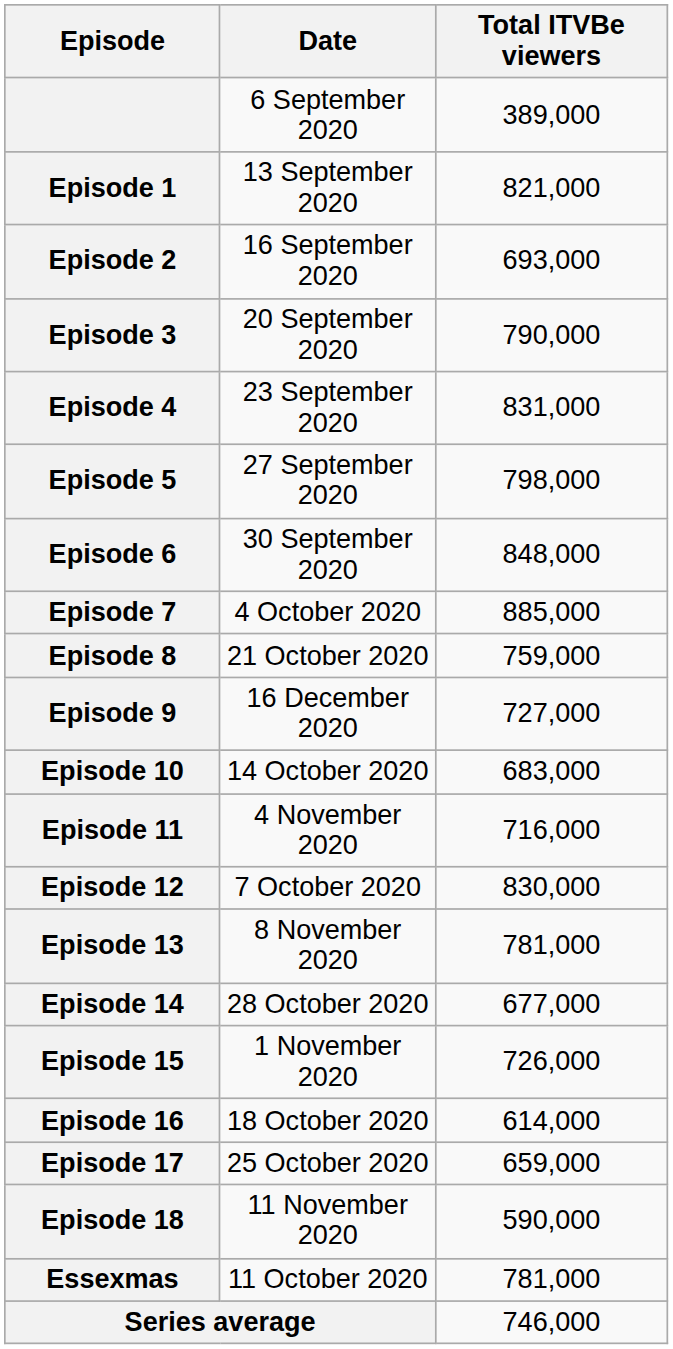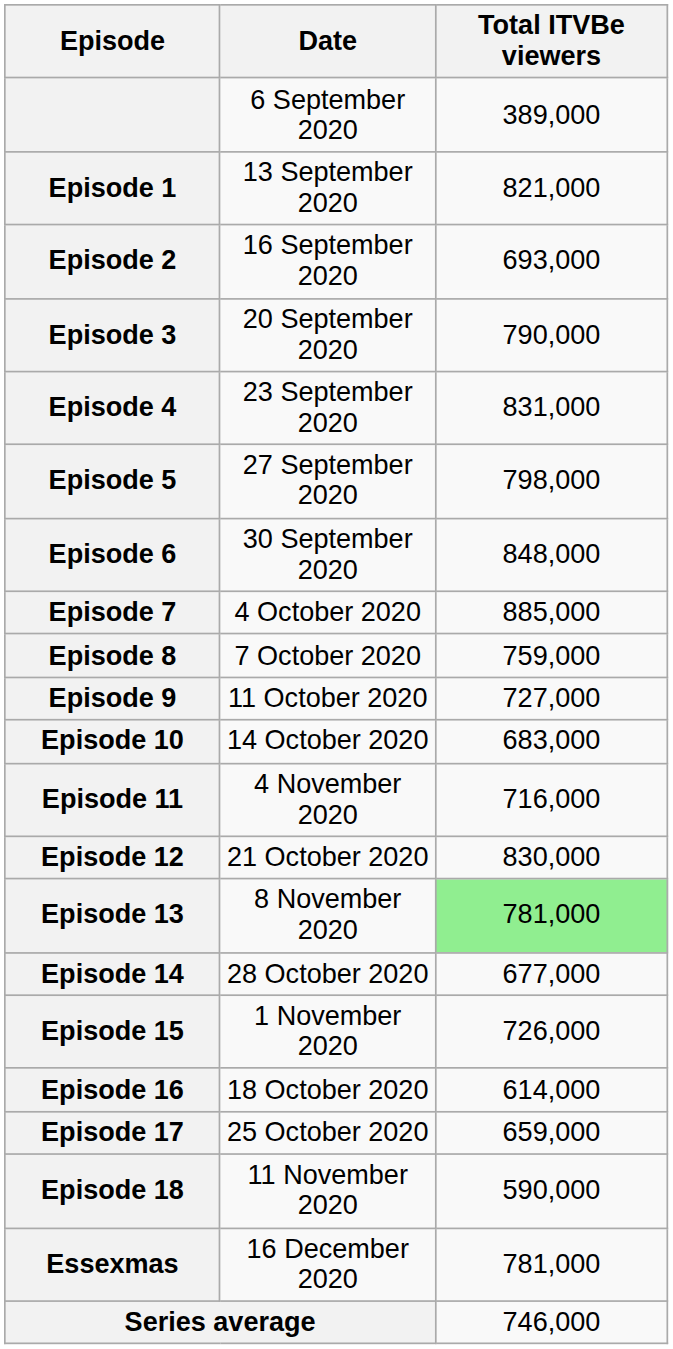 <table class="wikitable sortable" style="text-align:center">
 <tr>
 <th scope="col" style="width:120px;">Episode</th>
 <th scope="col" style="width:120px;">Date</th>
 <th scope="col" style="width:130px;">Total ITVBe viewers</th>
 </tr>
 <tr>
 <th scope="row"></th>
 <td>6 September 2020</td>
 <td>389,000</td>
 </tr>
 <tr>
 <th scope="row">Episode 1</th>
 <td>13 September 2020</td>
 <td>821,000</td>
 </tr>
 <tr>
 <th scope="row">Episode 2</th>
 <td>16 September 2020</td>
 <td>693,000</td>
 </tr>
 <tr>
 <th scope="row">Episode 3</th>
 <td>20 September 2020</td>
 <td>790,000</td>
 </tr>
 <tr>
 <th scope="row">Episode 4</th>
 <td>23 September 2020</td>
 <td>831,000</td>
 </tr>
 <tr>
 <th scope="row">Episode 5</th>
 <td>27 September 2020</td>
 <td>798,000</td>
 </tr>
 <tr>
 <th scope="row">Episode 6</th>
 <td>30 September 2020</td>
 <td>848,000</td>
 </tr>
 <tr>
 <th scope="row">Episode 7</th>
 <td>4 October 2020</td>
 <td>885,000</td>
 </tr>
 <tr>
 <th scope="row">Episode 8</th>
-<td>21 October 2020</td>
+<td>7 October 2020</td>
 <td>759,000</td>
 </tr>
 <tr>
 <th scope="row">Episode 9</th>
-<td>16 December 2020</td>
+<td>11 October 2020</td>
 <td>727,000</td>
 </tr>
 <tr>
 <th scope="row">Episode 10</th>
 <td>14 October 2020</td>
 <td>683,000</td>
 </tr>
 <tr>
 <th scope="row">Episode 11</th>
 <td>4 November 2020</td>
 <td>716,000</td>
 </tr>
 <tr>
 <th scope="row">Episode 12</th>
-<td>7 October 2020</td>
+<td>21 October 2020</td>
 <td>830,000</td>
 </tr>
 <tr>
 <th scope="row">Episode 13</th>
 <td>8 November 2020</td>
-<td>781,000</td>
+<td style="background: lightgreen;">781,000</td>
 </tr>
 <tr>
 <th scope="row">Episode 14</th>
 <td>28 October 2020</td>
 <td>677,000</td>
 </tr>
 <tr>
 <th scope="row">Episode 15</th>
 <td>1 November 2020</td>
 <td>726,000</td>
 </tr>
 <tr>
 <th scope="row">Episode 16</th>
 <td>18 October 2020</td>
 <td>614,000</td>
 </tr>
 <tr>
 <th scope="row">Episode 17</th>
 <td>25 October 2020</td>
 <td>659,000</td>
 </tr>
 <tr>
 <th scope="row">Episode 18</th>
 <td>11 November 2020</td>
 <td>590,000</td>
 </tr>
 <tr>
 <th scope="row">Essexmas</th>
-<td>11 October 2020</td>
+<td>16 December 2020</td>
 <td>781,000</td>
 </tr>
 <tr>
 <th scope="row" colspan="2">Series average</th>
 <td>746,000</td>
 </tr>
 </table>
